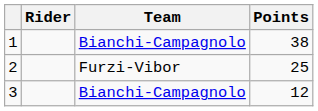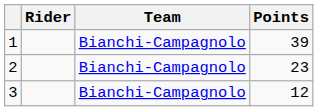 <table class="wikitable">
 <tr>
 <th></th>
 <th>Rider</th>
 <th>Team</th>
 <th>Points</th>
 </tr>
 <tr>
 <td>1</td>
 <td></td>
 <td><a href='#'>Bianchi-Campagnolo</a></td>
-<td align=right>38</td>
+<td align=right>39</td>
 </tr>
 <tr>
 <td>2</td>
 <td></td>
-<td>Furzi-Vibor</td>
-<td align=right>25</td>
+<td><a href='#'>Bianchi-Campagnolo</a></td>
+<td align=right>23</td>
 </tr>
 <tr>
 <td>3</td>
 <td></td>
 <td><a href='#'>Bianchi-Campagnolo</a></td>
 <td align=right>12</td>
 </tr>
 </table>
